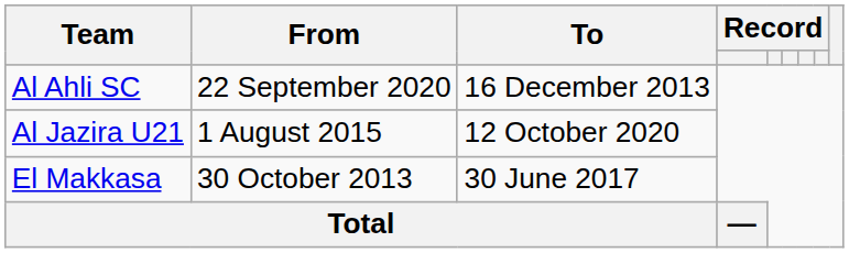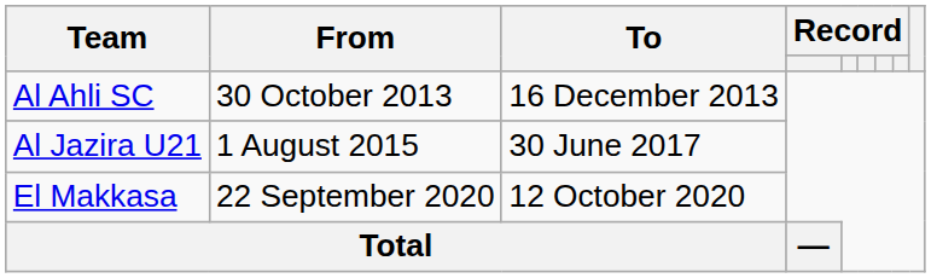 <table class=wikitable style=text-align:center>
 <tr>
 <th rowspan=2>Team</th>
 <th rowspan=2>From</th>
 <th rowspan=2>To</th>
 <th colspan=5>Record</th>
 <th rowspan=2></th>
 </tr>
 <tr>
 <th></th>
 <th></th>
 <th></th>
 <th></th>
 <th></th>
 </tr>
 <tr>
 <td align=left><a href='#'>Al Ahli SC</a></td>
-<td align=left>22 September 2020</td>
+<td align=left>30 October 2013</td>
 <td align=left>16 December 2013<br></td>
 </tr>
 <tr>
 <td align=left><a href='#'>Al Jazira U21</a></td>
 <td align=left>1 August 2015</td>
-<td align=left>12 October 2020<br></td>
+<td align=left>30 June 2017<br></td>
 </tr>
 <tr>
 <td align=left><a href='#'>El Makkasa</a></td>
-<td align=left>30 October 2013</td>
-<td align=left>30 June 2017<br></td>
+<td align=left>22 September 2020</td>
+<td align=left>12 October 2020<br></td>
 </tr>
 <tr>
 <th colspan=3>Total<br></th>
 <th>—</th>
 </tr>
 </table>
